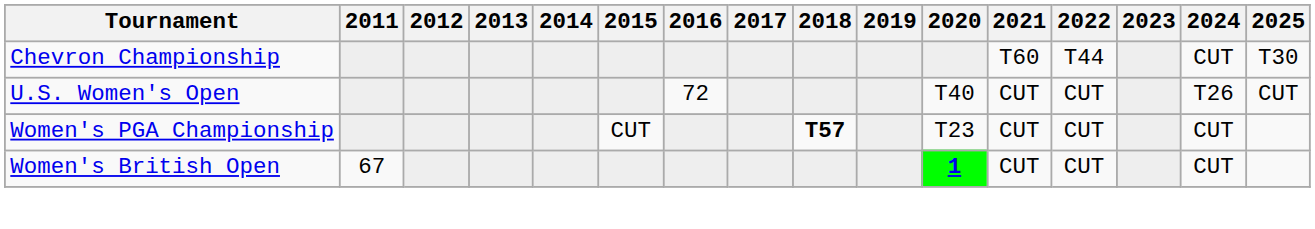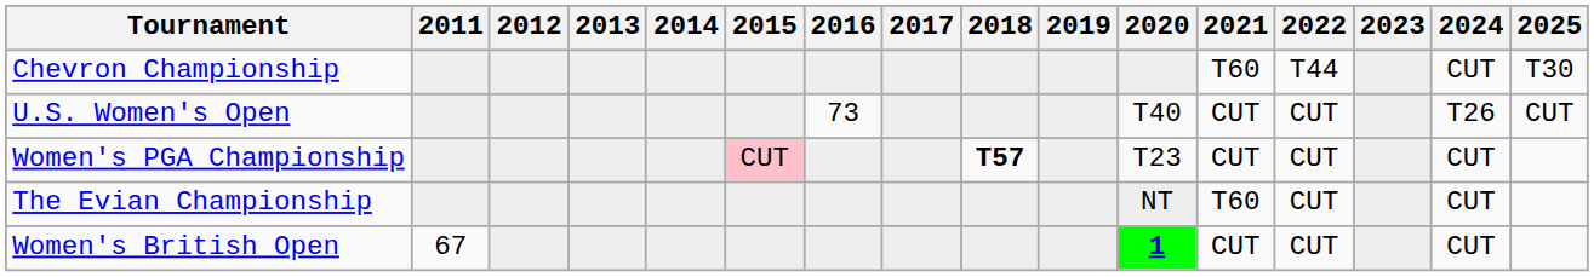 <table class="wikitable" style="font-size:95%;text-align:center;">
 <tr>
 <th>Tournament</th>
 <th>2011</th>
 <th>2012</th>
 <th>2013</th>
 <th>2014</th>
 <th>2015</th>
 <th>2016</th>
 <th>2017</th>
 <th>2018</th>
 <th>2019</th>
 <th>2020</th>
 <th>2021</th>
 <th>2022</th>
 <th>2023</th>
 <th>2024</th>
 <th>2025</th>
 </tr>
 <tr>
 <td align=left><a href='#'>Chevron Championship</a></td>
 <td style="background:#eeeeee;"></td>
 <td style="background:#eeeeee;"></td>
 <td style="background:#eeeeee;"></td>
 <td style="background:#eeeeee;"></td>
 <td style="background:#eeeeee;"></td>
 <td style="background:#eeeeee;"></td>
 <td style="background:#eeeeee;"></td>
 <td style="background:#eeeeee;"></td>
 <td style="background:#eeeeee;"></td>
 <td style="background:#eeeeee;"></td>
 <td>T60</td>
 <td>T44</td>
 <td style="background:#eeeeee;"></td>
 <td>CUT</td>
 <td>T30</td>
 </tr>
 <tr>
 <td align=left><a href='#'>U.S. Women's Open</a></td>
 <td style="background:#eeeeee;"></td>
 <td style="background:#eeeeee;"></td>
 <td style="background:#eeeeee;"></td>
 <td style="background:#eeeeee;"></td>
 <td style="background:#eeeeee;"></td>
-<td>72</td>
+<td>73</td>
 <td style="background:#eeeeee;"></td>
 <td style="background:#eeeeee;"></td>
 <td style="background:#eeeeee;"></td>
 <td>T40</td>
 <td>CUT</td>
 <td>CUT</td>
 <td style="background:#eeeeee;"></td>
 <td>T26</td>
 <td>CUT</td>
 </tr>
 <tr>
 <td align=left><a href='#'>Women's PGA Championship</a></td>
 <td style="background:#eeeeee;"></td>
 <td style="background:#eeeeee;"></td>
 <td style="background:#eeeeee;"></td>
 <td style="background:#eeeeee;"></td>
-<td>CUT</td>
+<td style="background: pink;">CUT</td>
 <td style="background:#eeeeee;"></td>
 <td style="background:#eeeeee;"></td>
 <td><strong>T57</strong></td>
 <td style="background:#eeeeee;"></td>
 <td>T23</td>
 <td>CUT</td>
+<td>CUT</td>
+<td style="background:#eeeeee;"></td>
+<td>CUT</td>
+<td></td>
+</tr>
+<tr>
+<td align=left><a href='#'>The Evian Championship</a></td>
+<td style="background:#eeeeee;"></td>
+<td style="background:#eeeeee;"></td>
+<td style="background:#eeeeee;"></td>
+<td style="background:#eeeeee;"></td>
+<td style="background:#eeeeee;"></td>
+<td style="background:#eeeeee;"></td>
+<td style="background:#eeeeee;"></td>
+<td style="background:#eeeeee;"></td>
+<td style="background:#eeeeee;"></td>
+<td style="background:#eeeeee;">NT</td>
+<td>T60</td>
 <td>CUT</td>
 <td style="background:#eeeeee;"></td>
 <td>CUT</td>
 <td></td>
 </tr>
 <tr>
 <td align=left><a href='#'>Women's British Open</a></td>
 <td>67</td>
 <td style="background:#eeeeee;"></td>
 <td style="background:#eeeeee;"></td>
 <td style="background:#eeeeee;"></td>
 <td style="background:#eeeeee;"></td>
 <td style="background:#eeeeee;"></td>
 <td style="background:#eeeeee;"></td>
 <td style="background:#eeeeee;"></td>
 <td style="background:#eeeeee;"></td>
 <td style="background:lime;"><strong><a href='#'>1</a></strong></td>
 <td>CUT</td>
 <td>CUT</td>
 <td style="background:#eeeeee;"></td>
 <td>CUT</td>
 <td></td>
 </tr>
 </table>
